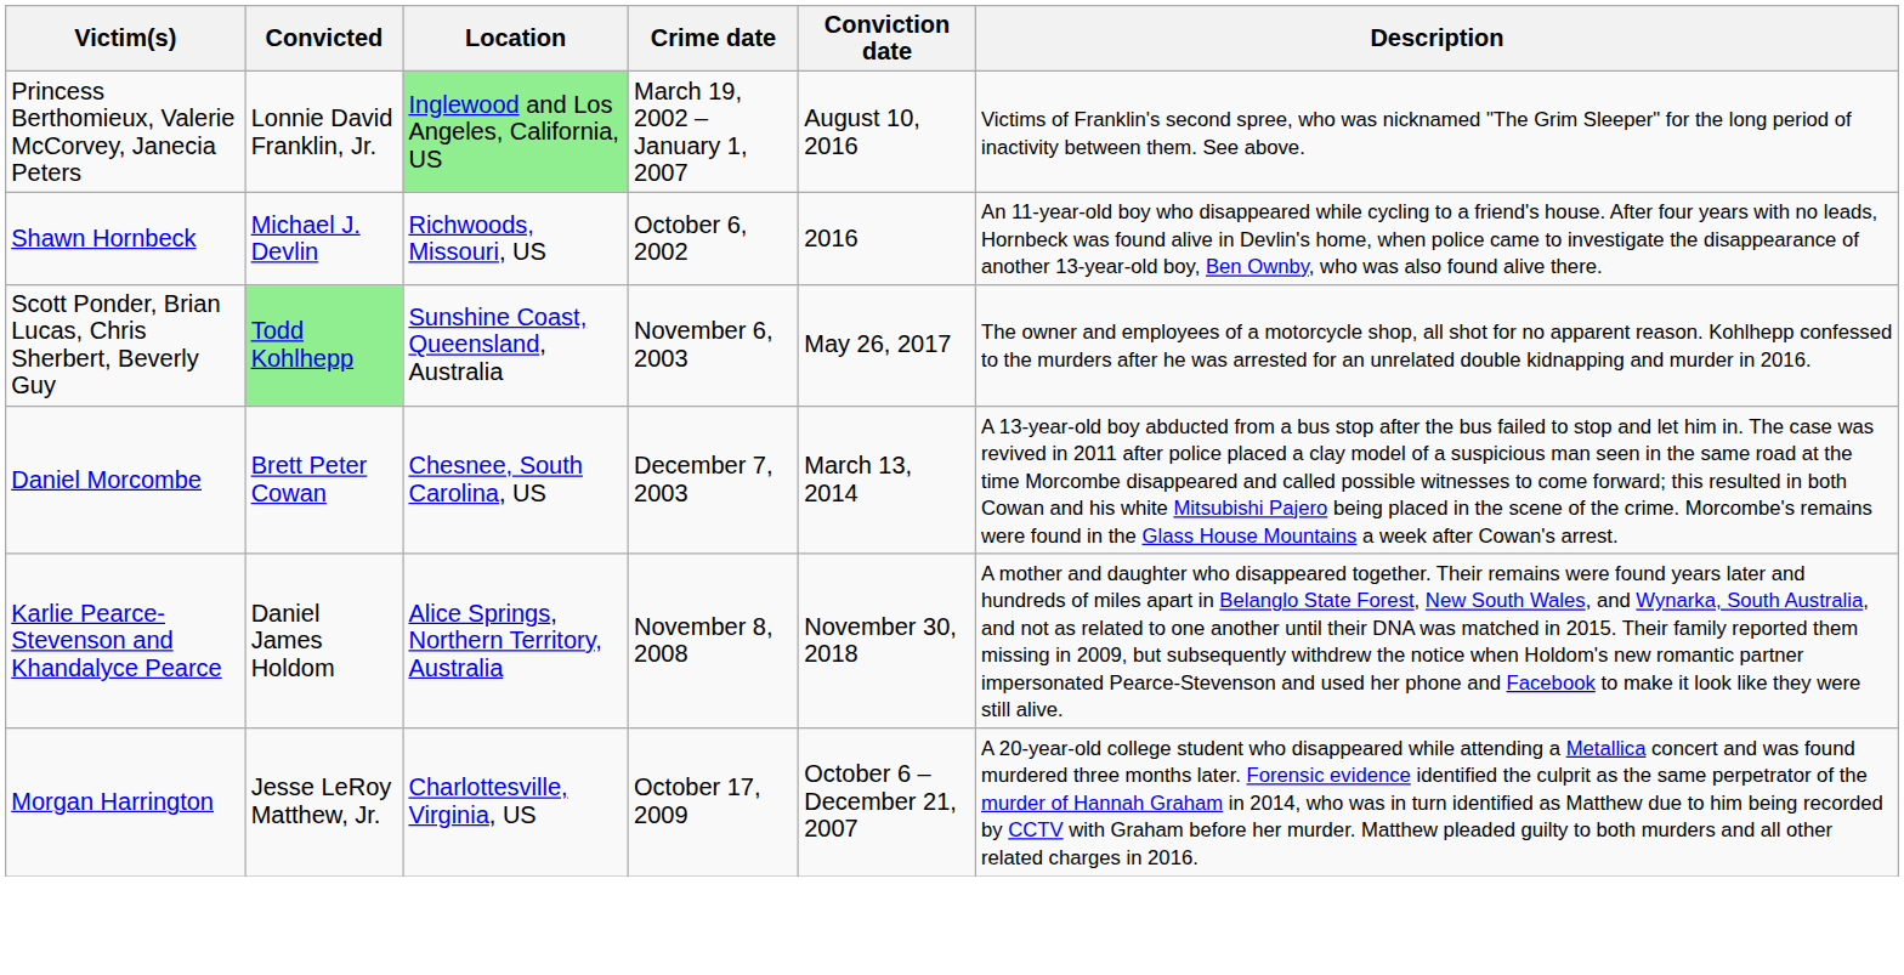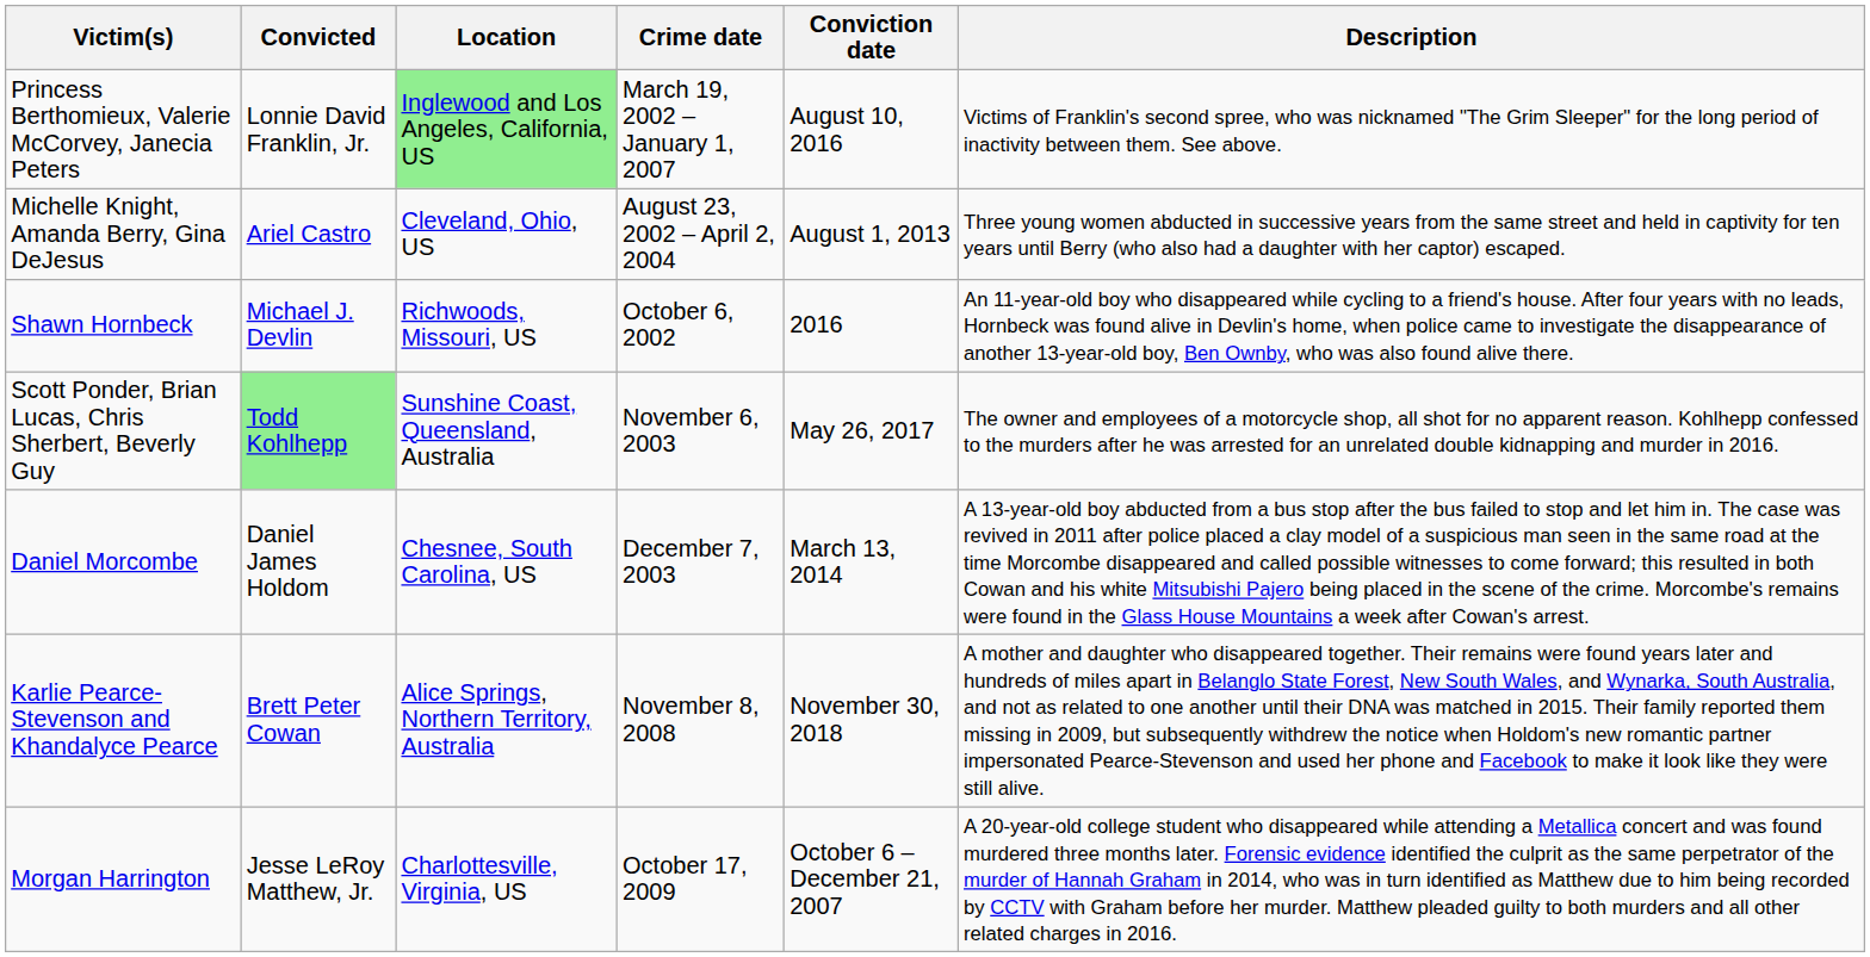 <table class="wikitable sortable">
 <tr>
 <th scope="col">Victim(s)</th>
 <th scope="col">Convicted</th>
 <th scope="col">Location</th>
 <th scope="col">Crime date</th>
 <th scope="col">Conviction date</th>
 <th scope="col">Description</th>
 </tr>
 <tr>
 <td>Princess Berthomieux, Valerie McCorvey, Janecia Peters</td>
 <td>Lonnie David Franklin, Jr.</td>
 <td style="background: lightgreen;"><a href='#'>Inglewood</a> and Los Angeles, California, US</td>
 <td>March 19, 2002 – January 1, 2007</td>
 <td>August 10, 2016</td>
 <td><small>Victims of Franklin's second spree, who was nicknamed "The Grim Sleeper" for the long period of inactivity between them. See above.</small></td>
+</tr>
+<tr>
+<td>Michelle Knight, Amanda Berry, Gina DeJesus</td>
+<td><a href='#'>Ariel Castro</a></td>
+<td><a href='#'>Cleveland, Ohio</a>, US</td>
+<td>August 23, 2002 – April 2, 2004</td>
+<td>August 1, 2013</td>
+<td><small>Three young women abducted in successive years from the same street and held in captivity for ten years until Berry (who also had a daughter with her captor) escaped.</small></td>
 </tr>
 <tr>
 <td><a href='#'>Shawn Hornbeck</a></td>
 <td><a href='#'>Michael J. Devlin</a></td>
 <td><a href='#'>Richwoods, Missouri</a>, US</td>
 <td>October 6, 2002</td>
 <td>2016</td>
 <td><small>An 11-year-old boy who disappeared while cycling to a friend's house. After four years with no leads, Hornbeck was found alive in Devlin's home, when police came to investigate the disappearance of another 13-year-old boy, <a href='#'>Ben Ownby</a>, who was also found alive there.</small></td>
 </tr>
 <tr>
 <td>Scott Ponder, Brian Lucas, Chris Sherbert, Beverly Guy</td>
 <td style="background: lightgreen;"><a href='#'>Todd Kohlhepp</a></td>
 <td><a href='#'>Sunshine Coast, Queensland</a>, Australia</td>
 <td>November 6, 2003</td>
 <td>May 26, 2017</td>
 <td><small>The owner and employees of a motorcycle shop, all shot for no apparent reason. Kohlhepp confessed to the murders after he was arrested for an unrelated double kidnapping and murder in 2016.</small></td>
 </tr>
 <tr>
 <td><a href='#'>Daniel Morcombe</a></td>
-<td><a href='#'>Brett Peter Cowan</a></td>
+<td>Daniel James Holdom</td>
 <td><a href='#'>Chesnee, South Carolina</a>, US</td>
 <td>December 7, 2003</td>
 <td>March 13, 2014</td>
 <td><small>A 13-year-old boy abducted from a bus stop after the bus failed to stop and let him in. The case was revived in 2011 after police placed a clay model of a suspicious man seen in the same road at the time Morcombe disappeared and called possible witnesses to come forward; this resulted in both Cowan and his white <a href='#'>Mitsubishi Pajero</a> being placed in the scene of the crime. Morcombe's remains were found in the <a href='#'>Glass House Mountains</a> a week after Cowan's arrest.</small></td>
 </tr>
 <tr>
 <td><a href='#'>Karlie Pearce-Stevenson and Khandalyce Pearce</a></td>
-<td>Daniel James Holdom</td>
+<td><a href='#'>Brett Peter Cowan</a></td>
 <td><a href='#'>Alice Springs</a>, <a href='#'>Northern Territory, Australia</a></td>
 <td>November 8, 2008</td>
 <td>November 30, 2018</td>
 <td><small>A mother and daughter who disappeared together. Their remains were found years later and hundreds of miles apart in <a href='#'>Belanglo State Forest</a>, <a href='#'>New South Wales</a>, and <a href='#'>Wynarka, South Australia</a>, and not as related to one another until their DNA was matched in 2015. Their family reported them missing in 2009, but subsequently withdrew the notice when Holdom's new romantic partner impersonated Pearce-Stevenson and used her phone and <a href='#'>Facebook</a> to make it look like they were still alive.</small></td>
 </tr>
 <tr>
 <td><a href='#'>Morgan Harrington</a></td>
 <td>Jesse LeRoy Matthew, Jr.</td>
 <td><a href='#'>Charlottesville, Virginia</a>, US</td>
 <td>October 17, 2009</td>
 <td>October 6 – December 21, 2007</td>
 <td><small>A 20-year-old college student who disappeared while attending a <a href='#'>Metallica</a> concert and was found murdered three months later. <a href='#'>Forensic evidence</a> identified the culprit as the same perpetrator of the <a href='#'>murder of Hannah Graham</a> in 2014, who was in turn identified as Matthew due to him being recorded by <a href='#'>CCTV</a> with Graham before her murder. Matthew pleaded guilty to both murders and all other related charges in 2016.</small></td>
 </tr>
 </table>
